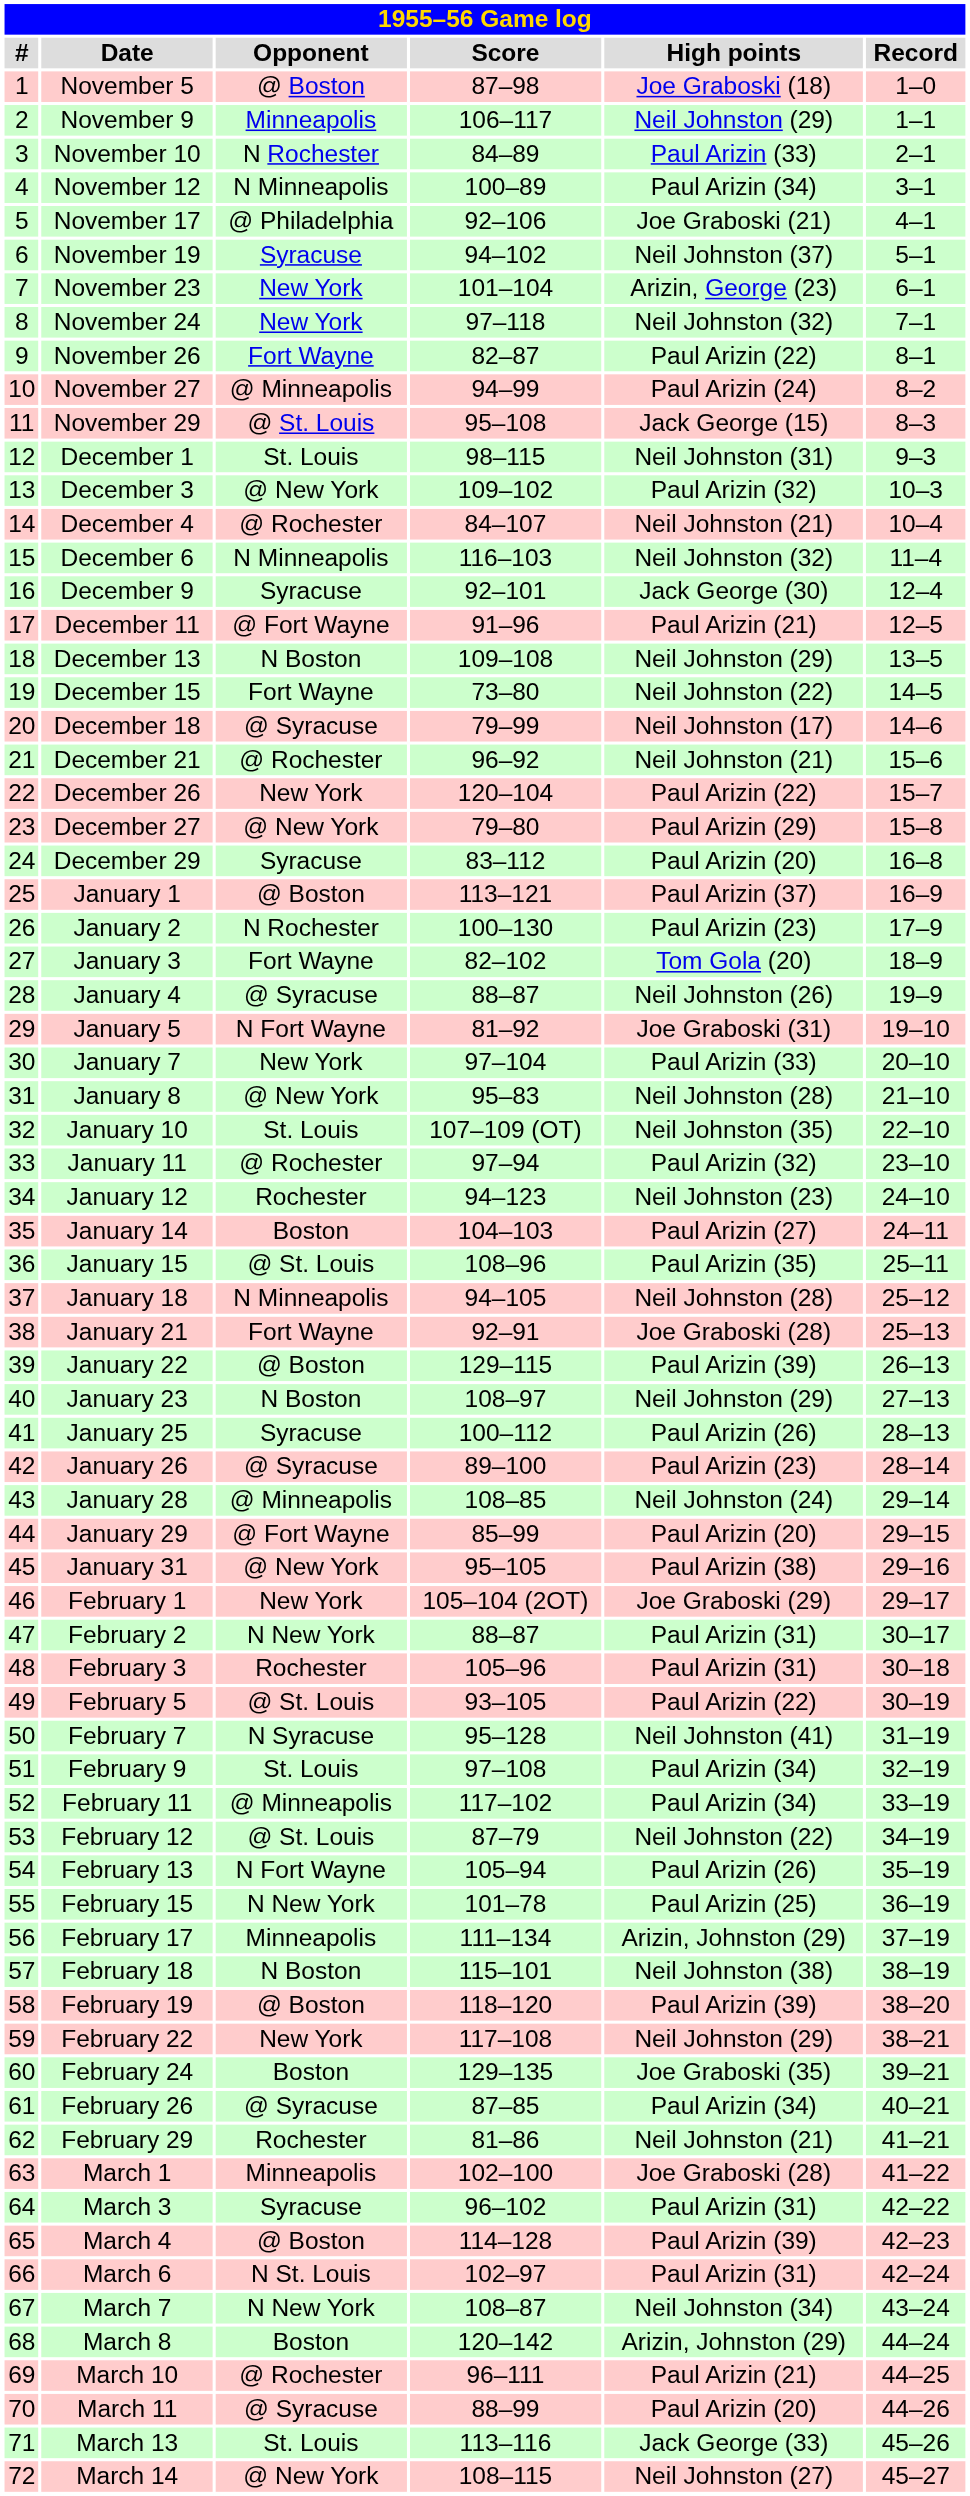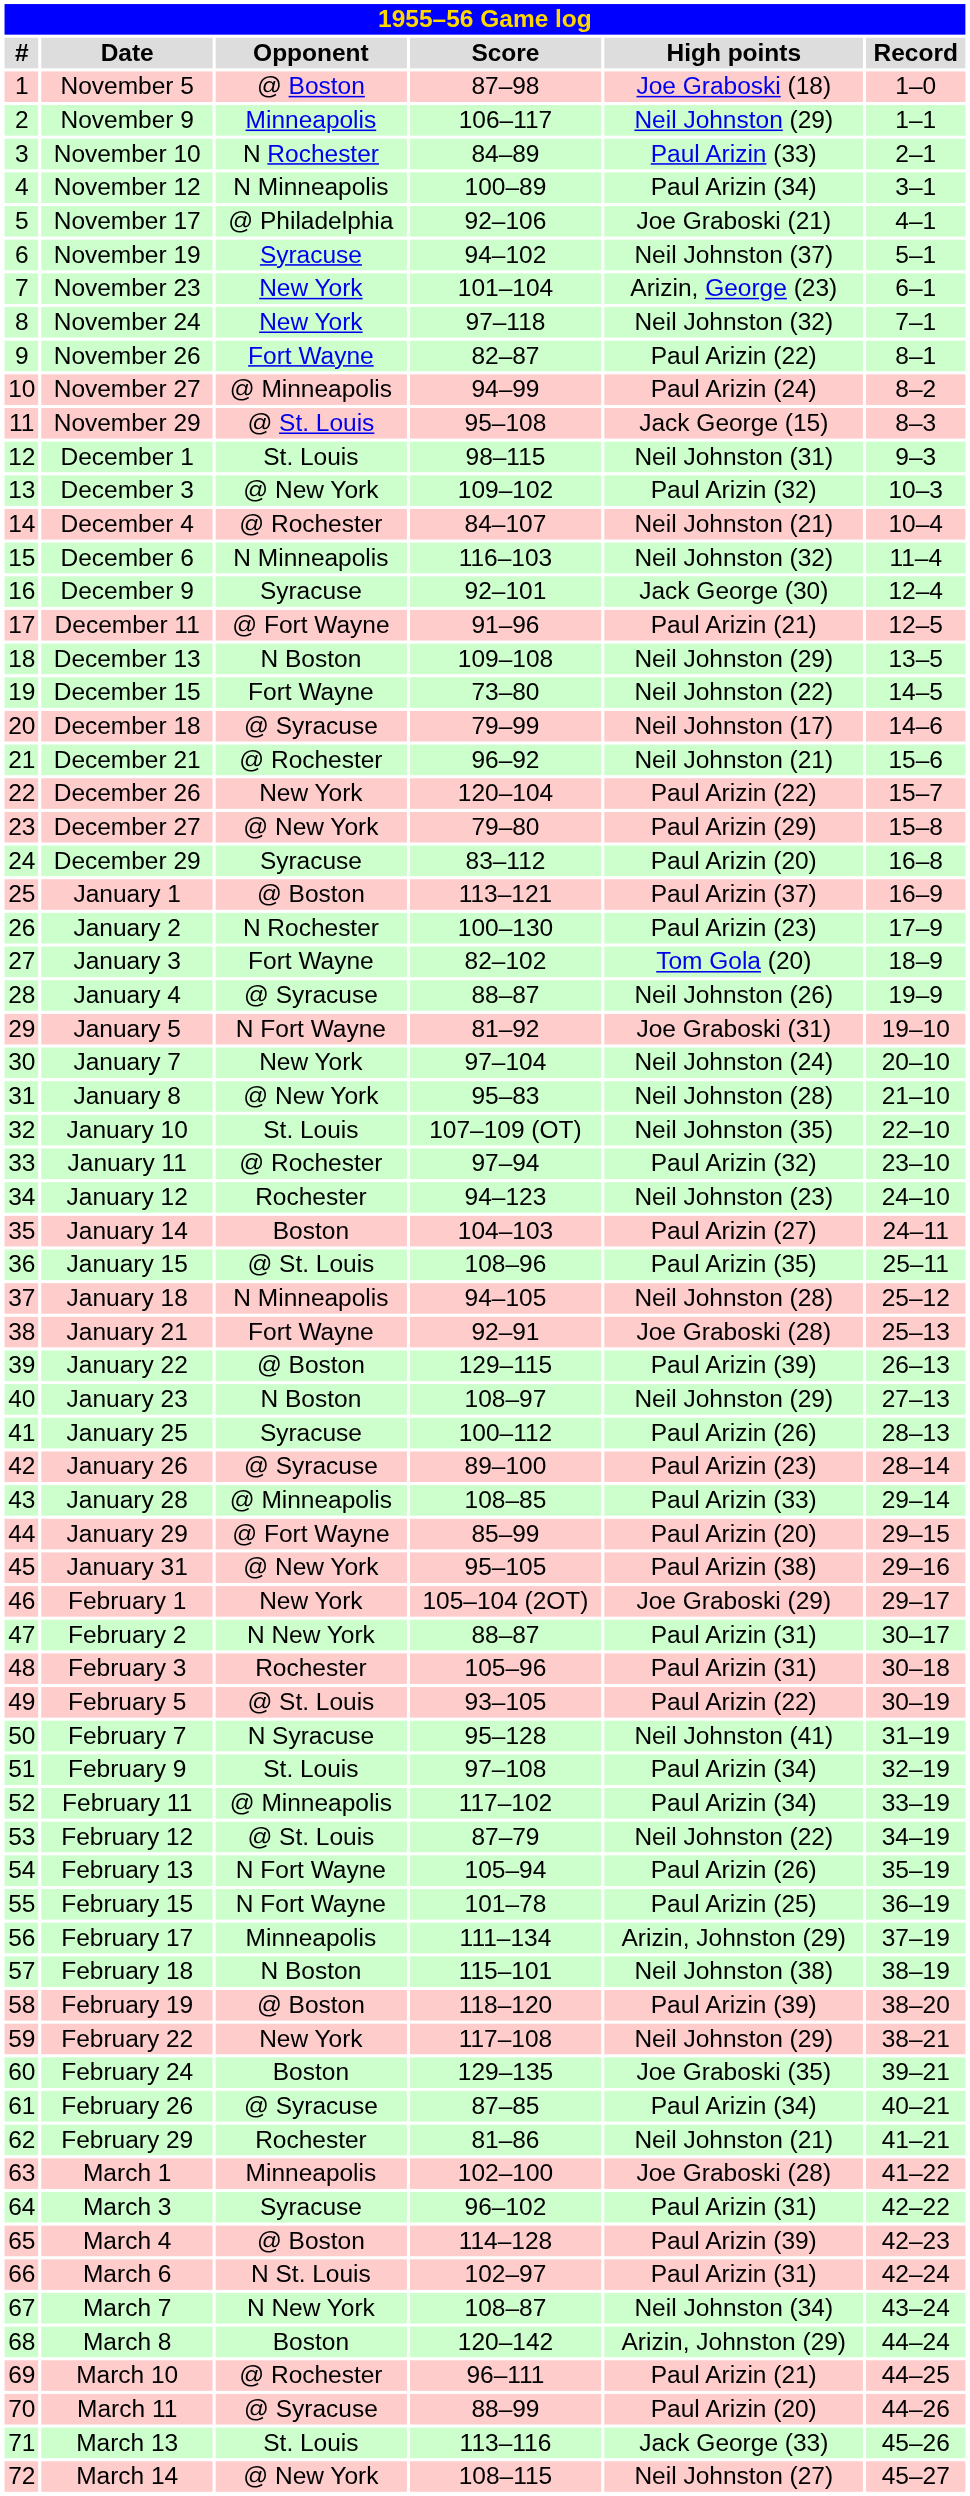 <table class="toccolours collapsible" width=50% style="clear:both; margin:1.5em auto; text-align:center">
 <tr>
 <th colspan=11 style="background:#0000FF; color:#FFD700;">1955–56 Game log</th>
 </tr>
 <tr align="center" bgcolor="#dddddd">
 <td><strong>#</strong></td>
 <td><strong>Date</strong></td>
 <td><strong>Opponent</strong></td>
 <td><strong>Score</strong></td>
 <td><strong>High points</strong></td>
 <td><strong>Record</strong></td>
 </tr>
 <tr align="center" bgcolor="#ffcccc">
 <td>1</td>
 <td>November 5</td>
 <td>@ <a href='#'>Boston</a></td>
 <td>87–98</td>
 <td><a href='#'>Joe Graboski</a> (18)</td>
 <td>1–0</td>
 </tr>
 <tr align="center" bgcolor="#ccffcc">
 <td>2</td>
 <td>November 9</td>
 <td><a href='#'>Minneapolis</a></td>
 <td>106–117</td>
 <td><a href='#'>Neil Johnston</a> (29)</td>
 <td>1–1</td>
 </tr>
 <tr align="center" bgcolor="#ccffcc">
 <td>3</td>
 <td>November 10</td>
 <td>N <a href='#'>Rochester</a></td>
 <td>84–89</td>
 <td><a href='#'>Paul Arizin</a> (33)</td>
 <td>2–1</td>
 </tr>
 <tr align="center" bgcolor="#ccffcc">
 <td>4</td>
 <td>November 12</td>
 <td>N Minneapolis</td>
 <td>100–89</td>
 <td>Paul Arizin (34)</td>
 <td>3–1</td>
 </tr>
 <tr align="center" bgcolor="#ccffcc">
 <td>5</td>
 <td>November 17</td>
 <td>@ Philadelphia</td>
 <td>92–106</td>
 <td>Joe Graboski (21)</td>
 <td>4–1</td>
 </tr>
 <tr align="center" bgcolor="#ccffcc">
 <td>6</td>
 <td>November 19</td>
 <td><a href='#'>Syracuse</a></td>
 <td>94–102</td>
 <td>Neil Johnston (37)</td>
 <td>5–1</td>
 </tr>
 <tr align="center" bgcolor="#ccffcc">
 <td>7</td>
 <td>November 23</td>
 <td><a href='#'>New York</a></td>
 <td>101–104</td>
 <td>Arizin, <a href='#'>George</a> (23)</td>
 <td>6–1</td>
 </tr>
 <tr align="center" bgcolor="#ccffcc">
 <td>8</td>
 <td>November 24</td>
 <td><a href='#'>New York</a></td>
 <td>97–118</td>
 <td>Neil Johnston (32)</td>
 <td>7–1</td>
 </tr>
 <tr align="center" bgcolor="#ccffcc">
 <td>9</td>
 <td>November 26</td>
 <td><a href='#'>Fort Wayne</a></td>
 <td>82–87</td>
 <td>Paul Arizin (22)</td>
 <td>8–1</td>
 </tr>
 <tr align="center" bgcolor="#ffcccc">
 <td>10</td>
 <td>November 27</td>
 <td>@ Minneapolis</td>
 <td>94–99</td>
 <td>Paul Arizin (24)</td>
 <td>8–2</td>
 </tr>
 <tr align="center" bgcolor="#ffcccc">
 <td>11</td>
 <td>November 29</td>
 <td>@ <a href='#'>St. Louis</a></td>
 <td>95–108</td>
 <td>Jack George (15)</td>
 <td>8–3</td>
 </tr>
 <tr align="center" bgcolor="#ccffcc">
 <td>12</td>
 <td>December 1</td>
 <td>St. Louis</td>
 <td>98–115</td>
 <td>Neil Johnston (31)</td>
 <td>9–3</td>
 </tr>
 <tr align="center" bgcolor="#ccffcc">
 <td>13</td>
 <td>December 3</td>
 <td>@ New York</td>
 <td>109–102</td>
 <td>Paul Arizin (32)</td>
 <td>10–3</td>
 </tr>
 <tr align="center" bgcolor="#ffcccc">
 <td>14</td>
 <td>December 4</td>
 <td>@ Rochester</td>
 <td>84–107</td>
 <td>Neil Johnston (21)</td>
 <td>10–4</td>
 </tr>
 <tr align="center" bgcolor="#ccffcc">
 <td>15</td>
 <td>December 6</td>
 <td>N Minneapolis</td>
 <td>116–103</td>
 <td>Neil Johnston (32)</td>
 <td>11–4</td>
 </tr>
 <tr align="center" bgcolor="#ccffcc">
 <td>16</td>
 <td>December 9</td>
 <td>Syracuse</td>
 <td>92–101</td>
 <td>Jack George (30)</td>
 <td>12–4</td>
 </tr>
 <tr align="center" bgcolor="#ffcccc">
 <td>17</td>
 <td>December 11</td>
 <td>@ Fort Wayne</td>
 <td>91–96</td>
 <td>Paul Arizin (21)</td>
 <td>12–5</td>
 </tr>
 <tr align="center" bgcolor="#ccffcc">
 <td>18</td>
 <td>December 13</td>
 <td>N Boston</td>
 <td>109–108</td>
 <td>Neil Johnston (29)</td>
 <td>13–5</td>
 </tr>
 <tr align="center" bgcolor="#ccffcc">
 <td>19</td>
 <td>December 15</td>
 <td>Fort Wayne</td>
 <td>73–80</td>
 <td>Neil Johnston (22)</td>
 <td>14–5</td>
 </tr>
 <tr align="center" bgcolor="#ffcccc">
 <td>20</td>
 <td>December 18</td>
 <td>@ Syracuse</td>
 <td>79–99</td>
 <td>Neil Johnston (17)</td>
 <td>14–6</td>
 </tr>
 <tr align="center" bgcolor="#ccffcc">
 <td>21</td>
 <td>December 21</td>
 <td>@ Rochester</td>
 <td>96–92</td>
 <td>Neil Johnston (21)</td>
 <td>15–6</td>
 </tr>
 <tr align="center" bgcolor="#ffcccc">
 <td>22</td>
 <td>December 26</td>
 <td>New York</td>
 <td>120–104</td>
 <td>Paul Arizin (22)</td>
 <td>15–7</td>
 </tr>
 <tr align="center" bgcolor="#ffcccc">
 <td>23</td>
 <td>December 27</td>
 <td>@ New York</td>
 <td>79–80</td>
 <td>Paul Arizin (29)</td>
 <td>15–8</td>
 </tr>
 <tr align="center" bgcolor="#ccffcc">
 <td>24</td>
 <td>December 29</td>
 <td>Syracuse</td>
 <td>83–112</td>
 <td>Paul Arizin (20)</td>
 <td>16–8</td>
 </tr>
 <tr align="center" bgcolor="#ffcccc">
 <td>25</td>
 <td>January 1</td>
 <td>@ Boston</td>
 <td>113–121</td>
 <td>Paul Arizin (37)</td>
 <td>16–9</td>
 </tr>
 <tr align="center" bgcolor="#ccffcc">
 <td>26</td>
 <td>January 2</td>
 <td>N Rochester</td>
 <td>100–130</td>
 <td>Paul Arizin (23)</td>
 <td>17–9</td>
 </tr>
 <tr align="center" bgcolor="#ccffcc">
 <td>27</td>
 <td>January 3</td>
 <td>Fort Wayne</td>
 <td>82–102</td>
 <td><a href='#'>Tom Gola</a> (20)</td>
 <td>18–9</td>
 </tr>
 <tr align="center" bgcolor="#ccffcc">
 <td>28</td>
 <td>January 4</td>
 <td>@ Syracuse</td>
 <td>88–87</td>
 <td>Neil Johnston (26)</td>
 <td>19–9</td>
 </tr>
 <tr align="center" bgcolor="#ffcccc">
 <td>29</td>
 <td>January 5</td>
 <td>N Fort Wayne</td>
 <td>81–92</td>
 <td>Joe Graboski (31)</td>
 <td>19–10</td>
 </tr>
 <tr align="center" bgcolor="#ccffcc">
 <td>30</td>
 <td>January 7</td>
 <td>New York</td>
 <td>97–104</td>
-<td>Paul Arizin (33)</td>
+<td>Neil Johnston (24)</td>
 <td>20–10</td>
 </tr>
 <tr align="center" bgcolor="#ccffcc">
 <td>31</td>
 <td>January 8</td>
 <td>@ New York</td>
 <td>95–83</td>
 <td>Neil Johnston (28)</td>
 <td>21–10</td>
 </tr>
 <tr align="center" bgcolor="#ccffcc">
 <td>32</td>
 <td>January 10</td>
 <td>St. Louis</td>
 <td>107–109 (OT)</td>
 <td>Neil Johnston (35)</td>
 <td>22–10</td>
 </tr>
 <tr align="center" bgcolor="#ccffcc">
 <td>33</td>
 <td>January 11</td>
 <td>@ Rochester</td>
 <td>97–94</td>
 <td>Paul Arizin (32)</td>
 <td>23–10</td>
 </tr>
 <tr align="center" bgcolor="#ccffcc">
 <td>34</td>
 <td>January 12</td>
 <td>Rochester</td>
 <td>94–123</td>
 <td>Neil Johnston (23)</td>
 <td>24–10</td>
 </tr>
 <tr align="center" bgcolor="#ffcccc">
 <td>35</td>
 <td>January 14</td>
 <td>Boston</td>
 <td>104–103</td>
 <td>Paul Arizin (27)</td>
 <td>24–11</td>
 </tr>
 <tr align="center" bgcolor="#ccffcc">
 <td>36</td>
 <td>January 15</td>
 <td>@ St. Louis</td>
 <td>108–96</td>
 <td>Paul Arizin (35)</td>
 <td>25–11</td>
 </tr>
 <tr align="center" bgcolor="#ffcccc">
 <td>37</td>
 <td>January 18</td>
 <td>N Minneapolis</td>
 <td>94–105</td>
 <td>Neil Johnston (28)</td>
 <td>25–12</td>
 </tr>
 <tr align="center" bgcolor="#ffcccc">
 <td>38</td>
 <td>January 21</td>
 <td>Fort Wayne</td>
 <td>92–91</td>
 <td>Joe Graboski (28)</td>
 <td>25–13</td>
 </tr>
 <tr align="center" bgcolor="#ccffcc">
 <td>39</td>
 <td>January 22</td>
 <td>@ Boston</td>
 <td>129–115</td>
 <td>Paul Arizin (39)</td>
 <td>26–13</td>
 </tr>
 <tr align="center" bgcolor="#ccffcc">
 <td>40</td>
 <td>January 23</td>
 <td>N Boston</td>
 <td>108–97</td>
 <td>Neil Johnston (29)</td>
 <td>27–13</td>
 </tr>
 <tr align="center" bgcolor="#ccffcc">
 <td>41</td>
 <td>January 25</td>
 <td>Syracuse</td>
 <td>100–112</td>
 <td>Paul Arizin (26)</td>
 <td>28–13</td>
 </tr>
 <tr align="center" bgcolor="#ffcccc">
 <td>42</td>
 <td>January 26</td>
 <td>@ Syracuse</td>
 <td>89–100</td>
 <td>Paul Arizin (23)</td>
 <td>28–14</td>
 </tr>
 <tr align="center" bgcolor="#ccffcc">
 <td>43</td>
 <td>January 28</td>
 <td>@ Minneapolis</td>
 <td>108–85</td>
-<td>Neil Johnston (24)</td>
+<td>Paul Arizin (33)</td>
 <td>29–14</td>
 </tr>
 <tr align="center" bgcolor="#ffcccc">
 <td>44</td>
 <td>January 29</td>
 <td>@ Fort Wayne</td>
 <td>85–99</td>
 <td>Paul Arizin (20)</td>
 <td>29–15</td>
 </tr>
 <tr align="center" bgcolor="#ffcccc">
 <td>45</td>
 <td>January 31</td>
 <td>@ New York</td>
 <td>95–105</td>
 <td>Paul Arizin (38)</td>
 <td>29–16</td>
 </tr>
 <tr align="center" bgcolor="#ffcccc">
 <td>46</td>
 <td>February 1</td>
 <td>New York</td>
 <td>105–104 (2OT)</td>
 <td>Joe Graboski (29)</td>
 <td>29–17</td>
 </tr>
 <tr align="center" bgcolor="#ccffcc">
 <td>47</td>
 <td>February 2</td>
 <td>N New York</td>
 <td>88–87</td>
 <td>Paul Arizin (31)</td>
 <td>30–17</td>
 </tr>
 <tr align="center" bgcolor="#ffcccc">
 <td>48</td>
 <td>February 3</td>
 <td>Rochester</td>
 <td>105–96</td>
 <td>Paul Arizin (31)</td>
 <td>30–18</td>
 </tr>
 <tr align="center" bgcolor="#ffcccc">
 <td>49</td>
 <td>February 5</td>
 <td>@ St. Louis</td>
 <td>93–105</td>
 <td>Paul Arizin (22)</td>
 <td>30–19</td>
 </tr>
 <tr align="center" bgcolor="#ccffcc">
 <td>50</td>
 <td>February 7</td>
 <td>N Syracuse</td>
 <td>95–128</td>
 <td>Neil Johnston (41)</td>
 <td>31–19</td>
 </tr>
 <tr align="center" bgcolor="#ccffcc">
 <td>51</td>
 <td>February 9</td>
 <td>St. Louis</td>
 <td>97–108</td>
 <td>Paul Arizin (34)</td>
 <td>32–19</td>
 </tr>
 <tr align="center" bgcolor="#ccffcc">
 <td>52</td>
 <td>February 11</td>
 <td>@ Minneapolis</td>
 <td>117–102</td>
 <td>Paul Arizin (34)</td>
 <td>33–19</td>
 </tr>
 <tr align="center" bgcolor="#ccffcc">
 <td>53</td>
 <td>February 12</td>
 <td>@ St. Louis</td>
 <td>87–79</td>
 <td>Neil Johnston (22)</td>
 <td>34–19</td>
 </tr>
 <tr align="center" bgcolor="#ccffcc">
 <td>54</td>
 <td>February 13</td>
 <td>N Fort Wayne</td>
 <td>105–94</td>
 <td>Paul Arizin (26)</td>
 <td>35–19</td>
 </tr>
 <tr align="center" bgcolor="#ccffcc">
 <td>55</td>
 <td>February 15</td>
-<td>N New York</td>
+<td>N Fort Wayne</td>
 <td>101–78</td>
 <td>Paul Arizin (25)</td>
 <td>36–19</td>
 </tr>
 <tr align="center" bgcolor="#ccffcc">
 <td>56</td>
 <td>February 17</td>
 <td>Minneapolis</td>
 <td>111–134</td>
 <td>Arizin, Johnston (29)</td>
 <td>37–19</td>
 </tr>
 <tr align="center" bgcolor="#ccffcc">
 <td>57</td>
 <td>February 18</td>
 <td>N Boston</td>
 <td>115–101</td>
 <td>Neil Johnston (38)</td>
 <td>38–19</td>
 </tr>
 <tr align="center" bgcolor="#ffcccc">
 <td>58</td>
 <td>February 19</td>
 <td>@ Boston</td>
 <td>118–120</td>
 <td>Paul Arizin (39)</td>
 <td>38–20</td>
 </tr>
 <tr align="center" bgcolor="#ffcccc">
 <td>59</td>
 <td>February 22</td>
 <td>New York</td>
 <td>117–108</td>
 <td>Neil Johnston (29)</td>
 <td>38–21</td>
 </tr>
 <tr align="center" bgcolor="#ccffcc">
 <td>60</td>
 <td>February 24</td>
 <td>Boston</td>
 <td>129–135</td>
 <td>Joe Graboski (35)</td>
 <td>39–21</td>
 </tr>
 <tr align="center" bgcolor="#ccffcc">
 <td>61</td>
 <td>February 26</td>
 <td>@ Syracuse</td>
 <td>87–85</td>
 <td>Paul Arizin (34)</td>
 <td>40–21</td>
 </tr>
 <tr align="center" bgcolor="#ccffcc">
 <td>62</td>
 <td>February 29</td>
 <td>Rochester</td>
 <td>81–86</td>
 <td>Neil Johnston (21)</td>
 <td>41–21</td>
 </tr>
 <tr align="center" bgcolor="#ffcccc">
 <td>63</td>
 <td>March 1</td>
 <td>Minneapolis</td>
 <td>102–100</td>
 <td>Joe Graboski (28)</td>
 <td>41–22</td>
 </tr>
 <tr align="center" bgcolor="#ccffcc">
 <td>64</td>
 <td>March 3</td>
 <td>Syracuse</td>
 <td>96–102</td>
 <td>Paul Arizin (31)</td>
 <td>42–22</td>
 </tr>
 <tr align="center" bgcolor="#ffcccc">
 <td>65</td>
 <td>March 4</td>
 <td>@ Boston</td>
 <td>114–128</td>
 <td>Paul Arizin (39)</td>
 <td>42–23</td>
 </tr>
 <tr align="center" bgcolor="#ffcccc">
 <td>66</td>
 <td>March 6</td>
 <td>N St. Louis</td>
 <td>102–97</td>
 <td>Paul Arizin (31)</td>
 <td>42–24</td>
 </tr>
 <tr align="center" bgcolor="#ccffcc">
 <td>67</td>
 <td>March 7</td>
 <td>N New York</td>
 <td>108–87</td>
 <td>Neil Johnston (34)</td>
 <td>43–24</td>
 </tr>
 <tr align="center" bgcolor="#ccffcc">
 <td>68</td>
 <td>March 8</td>
 <td>Boston</td>
 <td>120–142</td>
 <td>Arizin, Johnston (29)</td>
 <td>44–24</td>
 </tr>
 <tr align="center" bgcolor="#ffcccc">
 <td>69</td>
 <td>March 10</td>
 <td>@ Rochester</td>
 <td>96–111</td>
 <td>Paul Arizin (21)</td>
 <td>44–25</td>
 </tr>
 <tr align="center" bgcolor="#ffcccc">
 <td>70</td>
 <td>March 11</td>
 <td>@ Syracuse</td>
 <td>88–99</td>
 <td>Paul Arizin (20)</td>
 <td>44–26</td>
 </tr>
 <tr align="center" bgcolor="#ccffcc">
 <td>71</td>
 <td>March 13</td>
 <td>St. Louis</td>
 <td>113–116</td>
 <td>Jack George (33)</td>
 <td>45–26</td>
 </tr>
 <tr align="center" bgcolor="#ffcccc">
 <td>72</td>
 <td>March 14</td>
 <td>@ New York</td>
 <td>108–115</td>
 <td>Neil Johnston (27)</td>
 <td>45–27</td>
 </tr>
 </table>
